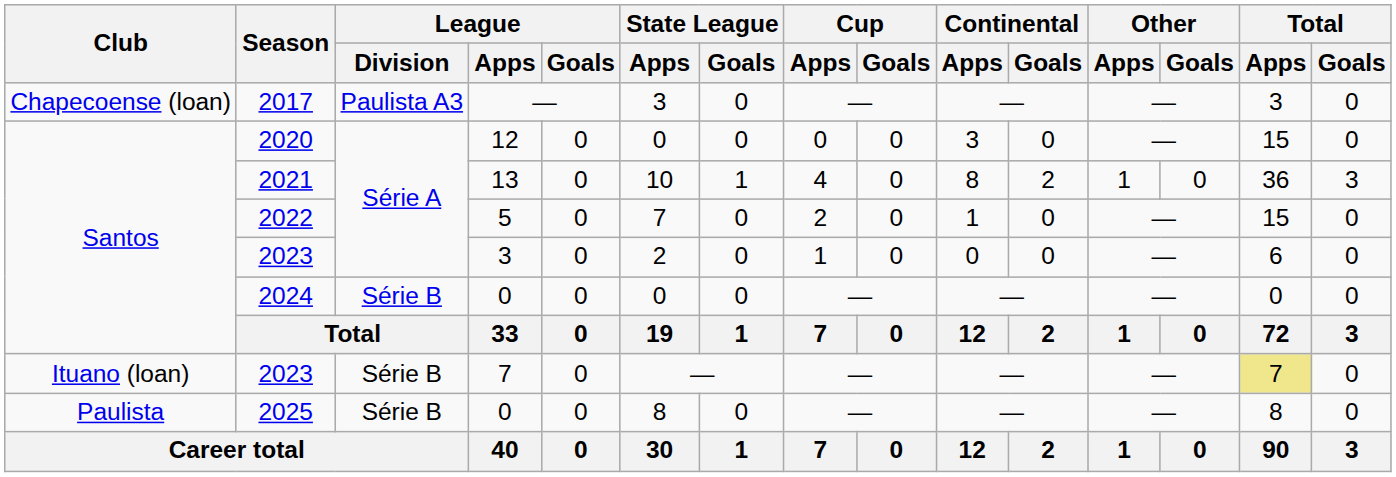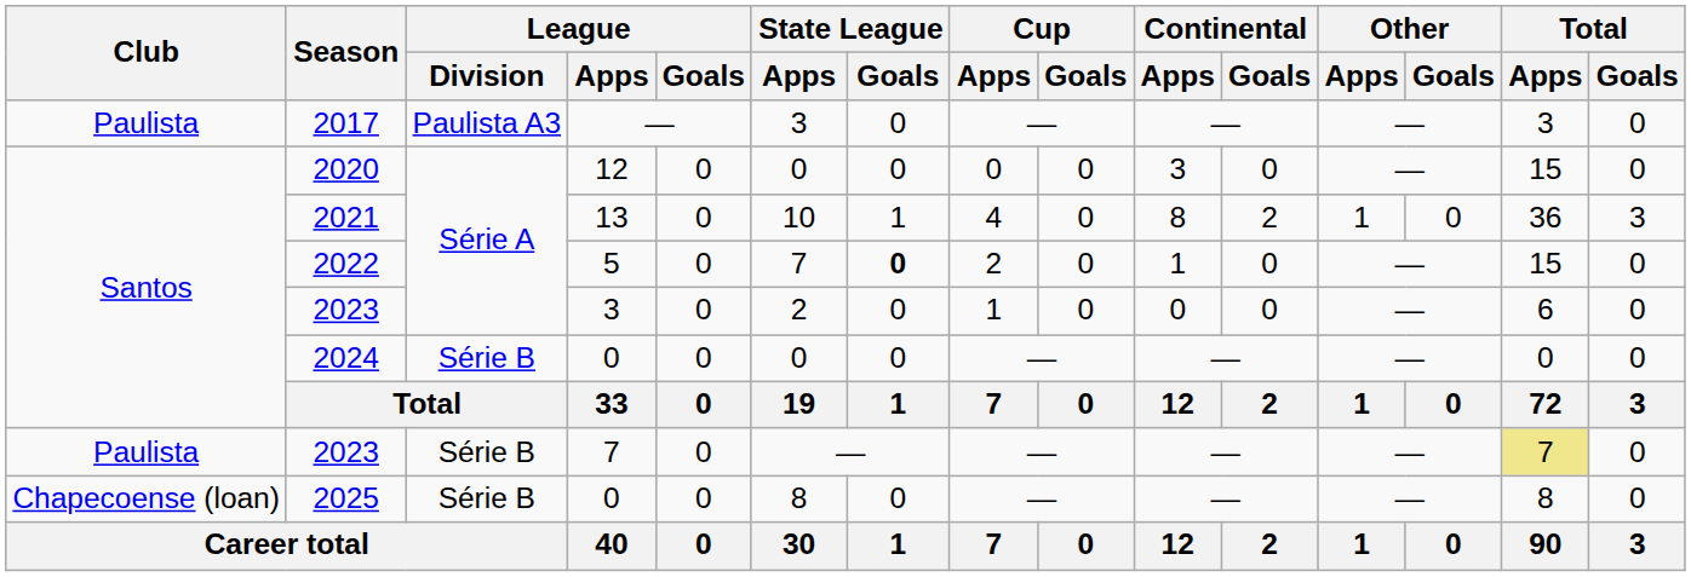 <table class="wikitable" style="text-align: center;">
 <tr>
 <th rowspan="2">Club</th>
 <th rowspan="2">Season</th>
 <th colspan="3">League</th>
 <th colspan="2">State League</th>
 <th colspan="2">Cup</th>
 <th colspan="2">Continental</th>
 <th colspan="2">Other</th>
 <th colspan="2">Total</th>
 </tr>
 <tr>
 <th>Division</th>
 <th>Apps</th>
 <th>Goals</th>
 <th>Apps</th>
 <th>Goals</th>
 <th>Apps</th>
 <th>Goals</th>
 <th>Apps</th>
 <th>Goals</th>
 <th>Apps</th>
 <th>Goals</th>
 <th>Apps</th>
 <th>Goals</th>
 </tr>
 <tr>
-<td><a href='#'>Chapecoense</a> (loan)</td>
+<td valign="center"><a href='#'>Paulista</a></td>
 <td><a href='#'>2017</a></td>
 <td><a href='#'>Paulista A3</a></td>
 <td colspan="2">—</td>
 <td>3</td>
 <td>0</td>
 <td colspan="2">—</td>
 <td colspan="2">—</td>
 <td colspan="2">—</td>
 <td>3</td>
 <td>0</td>
 </tr>
 <tr>
 <td rowspan="6" valign="center"><a href='#'>Santos</a></td>
 <td><a href='#'>2020</a></td>
 <td rowspan="4"><a href='#'>Série A</a></td>
 <td>12</td>
 <td>0</td>
 <td>0</td>
 <td>0</td>
 <td>0</td>
 <td>0</td>
 <td>3</td>
 <td>0</td>
 <td colspan="2">—</td>
 <td>15</td>
 <td>0</td>
 </tr>
 <tr>
 <td><a href='#'>2021</a></td>
 <td>13</td>
 <td>0</td>
 <td>10</td>
 <td>1</td>
 <td>4</td>
 <td>0</td>
 <td>8</td>
 <td>2</td>
 <td>1</td>
 <td>0</td>
 <td>36</td>
 <td>3</td>
 </tr>
 <tr>
 <td><a href='#'>2022</a></td>
 <td>5</td>
 <td>0</td>
 <td>7</td>
-<td>0</td>
+<td><strong>0</strong></td>
 <td>2</td>
 <td>0</td>
 <td>1</td>
 <td>0</td>
 <td colspan="2">—</td>
 <td>15</td>
 <td>0</td>
 </tr>
 <tr>
 <td><a href='#'>2023</a></td>
 <td>3</td>
 <td>0</td>
 <td>2</td>
 <td>0</td>
 <td>1</td>
 <td>0</td>
 <td>0</td>
 <td>0</td>
 <td colspan="2">—</td>
 <td>6</td>
 <td>0</td>
 </tr>
 <tr>
 <td><a href='#'>2024</a></td>
 <td><a href='#'>Série B</a></td>
 <td>0</td>
 <td>0</td>
 <td>0</td>
 <td>0</td>
 <td colspan="2">—</td>
 <td colspan="2">—</td>
 <td colspan="2">—</td>
 <td>0</td>
 <td>0</td>
 </tr>
 <tr>
 <th colspan="2">Total</th>
 <th>33</th>
 <th>0</th>
 <th>19</th>
 <th>1</th>
 <th>7</th>
 <th>0</th>
 <th>12</th>
 <th>2</th>
 <th>1</th>
 <th>0</th>
 <th>72</th>
 <th>3</th>
 </tr>
 <tr>
-<td><a href='#'>Ituano</a> (loan)</td>
+<td valign="center"><a href='#'>Paulista</a></td>
 <td><a href='#'>2023</a></td>
 <td>Série B</td>
 <td>7</td>
 <td>0</td>
 <td colspan="2">—</td>
 <td colspan="2">—</td>
 <td colspan="2">—</td>
 <td colspan="2">—</td>
 <td style="background: khaki;">7</td>
 <td>0</td>
 </tr>
 <tr>
-<td valign="center"><a href='#'>Paulista</a></td>
+<td><a href='#'>Chapecoense</a> (loan)</td>
 <td><a href='#'>2025</a></td>
 <td>Série B</td>
 <td>0</td>
 <td>0</td>
 <td>8</td>
 <td>0</td>
 <td colspan="2">—</td>
 <td colspan="2">—</td>
 <td colspan="2">—</td>
 <td>8</td>
 <td>0</td>
 </tr>
 <tr>
 <th colspan="3"><strong>Career total</strong></th>
 <th>40</th>
 <th>0</th>
 <th>30</th>
 <th>1</th>
 <th>7</th>
 <th>0</th>
 <th>12</th>
 <th>2</th>
 <th>1</th>
 <th>0</th>
 <th>90</th>
 <th>3</th>
 </tr>
 </table>
